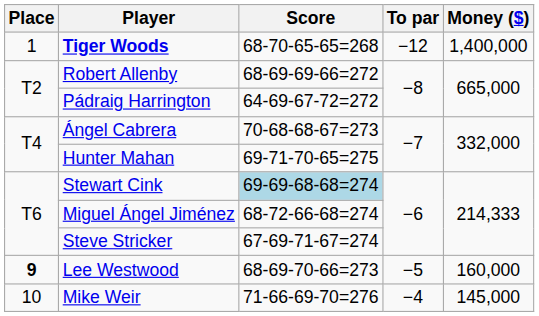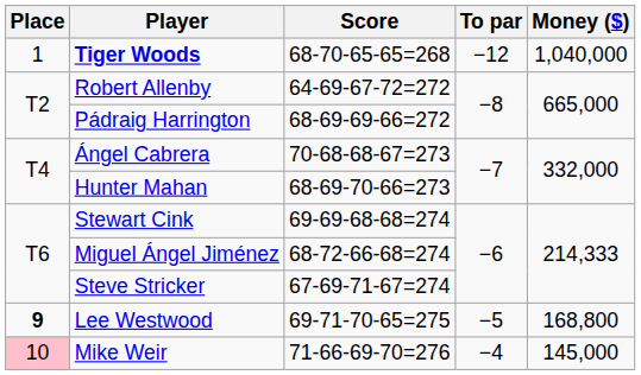 <table class="wikitable">
 <tr>
 <th>Place</th>
 <th>Player</th>
 <th>Score</th>
 <th>To par</th>
 <th>Money (<a href='#'>$</a>)</th>
 </tr>
 <tr>
 <td align="center">1</td>
 <td> <strong><a href='#'>Tiger Woods</a></strong></td>
 <td>68-70-65-65=268</td>
 <td align=center>−12</td>
-<td align="center">1,400,000</td>
+<td align="center">1,040,000</td>
 </tr>
 <tr>
 <td rowspan="2" align="center">T2</td>
 <td> <a href='#'>Robert Allenby</a></td>
-<td>68-69-69-66=272</td>
+<td>64-69-67-72=272</td>
 <td rowspan="2" align=center>−8</td>
 <td rowspan="2" align="center">665,000</td>
 </tr>
 <tr>
 <td> <a href='#'>Pádraig Harrington</a></td>
-<td>64-69-67-72=272</td>
+<td>68-69-69-66=272</td>
 </tr>
 <tr>
 <td rowspan="2" align="center">T4</td>
 <td> <a href='#'>Ángel Cabrera</a></td>
 <td>70-68-68-67=273</td>
 <td rowspan="2" align=center>−7</td>
 <td rowspan="2" align="center">332,000</td>
 </tr>
 <tr>
 <td> <a href='#'>Hunter Mahan</a></td>
-<td>69-71-70-65=275</td>
+<td>68-69-70-66=273</td>
 </tr>
 <tr>
 <td rowspan="3" align="center">T6</td>
 <td> <a href='#'>Stewart Cink</a></td>
-<td style="background: lightblue;">69-69-68-68=274</td>
+<td>69-69-68-68=274</td>
 <td rowspan="3" align=center>−6</td>
 <td rowspan="3" align="center">214,333</td>
 </tr>
 <tr>
 <td> <a href='#'>Miguel Ángel Jiménez</a></td>
 <td>68-72-66-68=274</td>
 </tr>
 <tr>
 <td> <a href='#'>Steve Stricker</a></td>
 <td>67-69-71-67=274</td>
 </tr>
 <tr>
 <td align="center"><strong>9</strong></td>
 <td> <a href='#'>Lee Westwood</a></td>
-<td>68-69-70-66=273</td>
+<td>69-71-70-65=275</td>
 <td align=center>−5</td>
-<td align="center">160,000</td>
+<td align="center">168,800</td>
 </tr>
 <tr>
-<td align="center">10</td>
+<td align="center" style="background: pink;">10</td>
 <td> <a href='#'>Mike Weir</a></td>
 <td>71-66-69-70=276</td>
 <td align=center>−4</td>
 <td align="center">145,000</td>
 </tr>
 </table>
